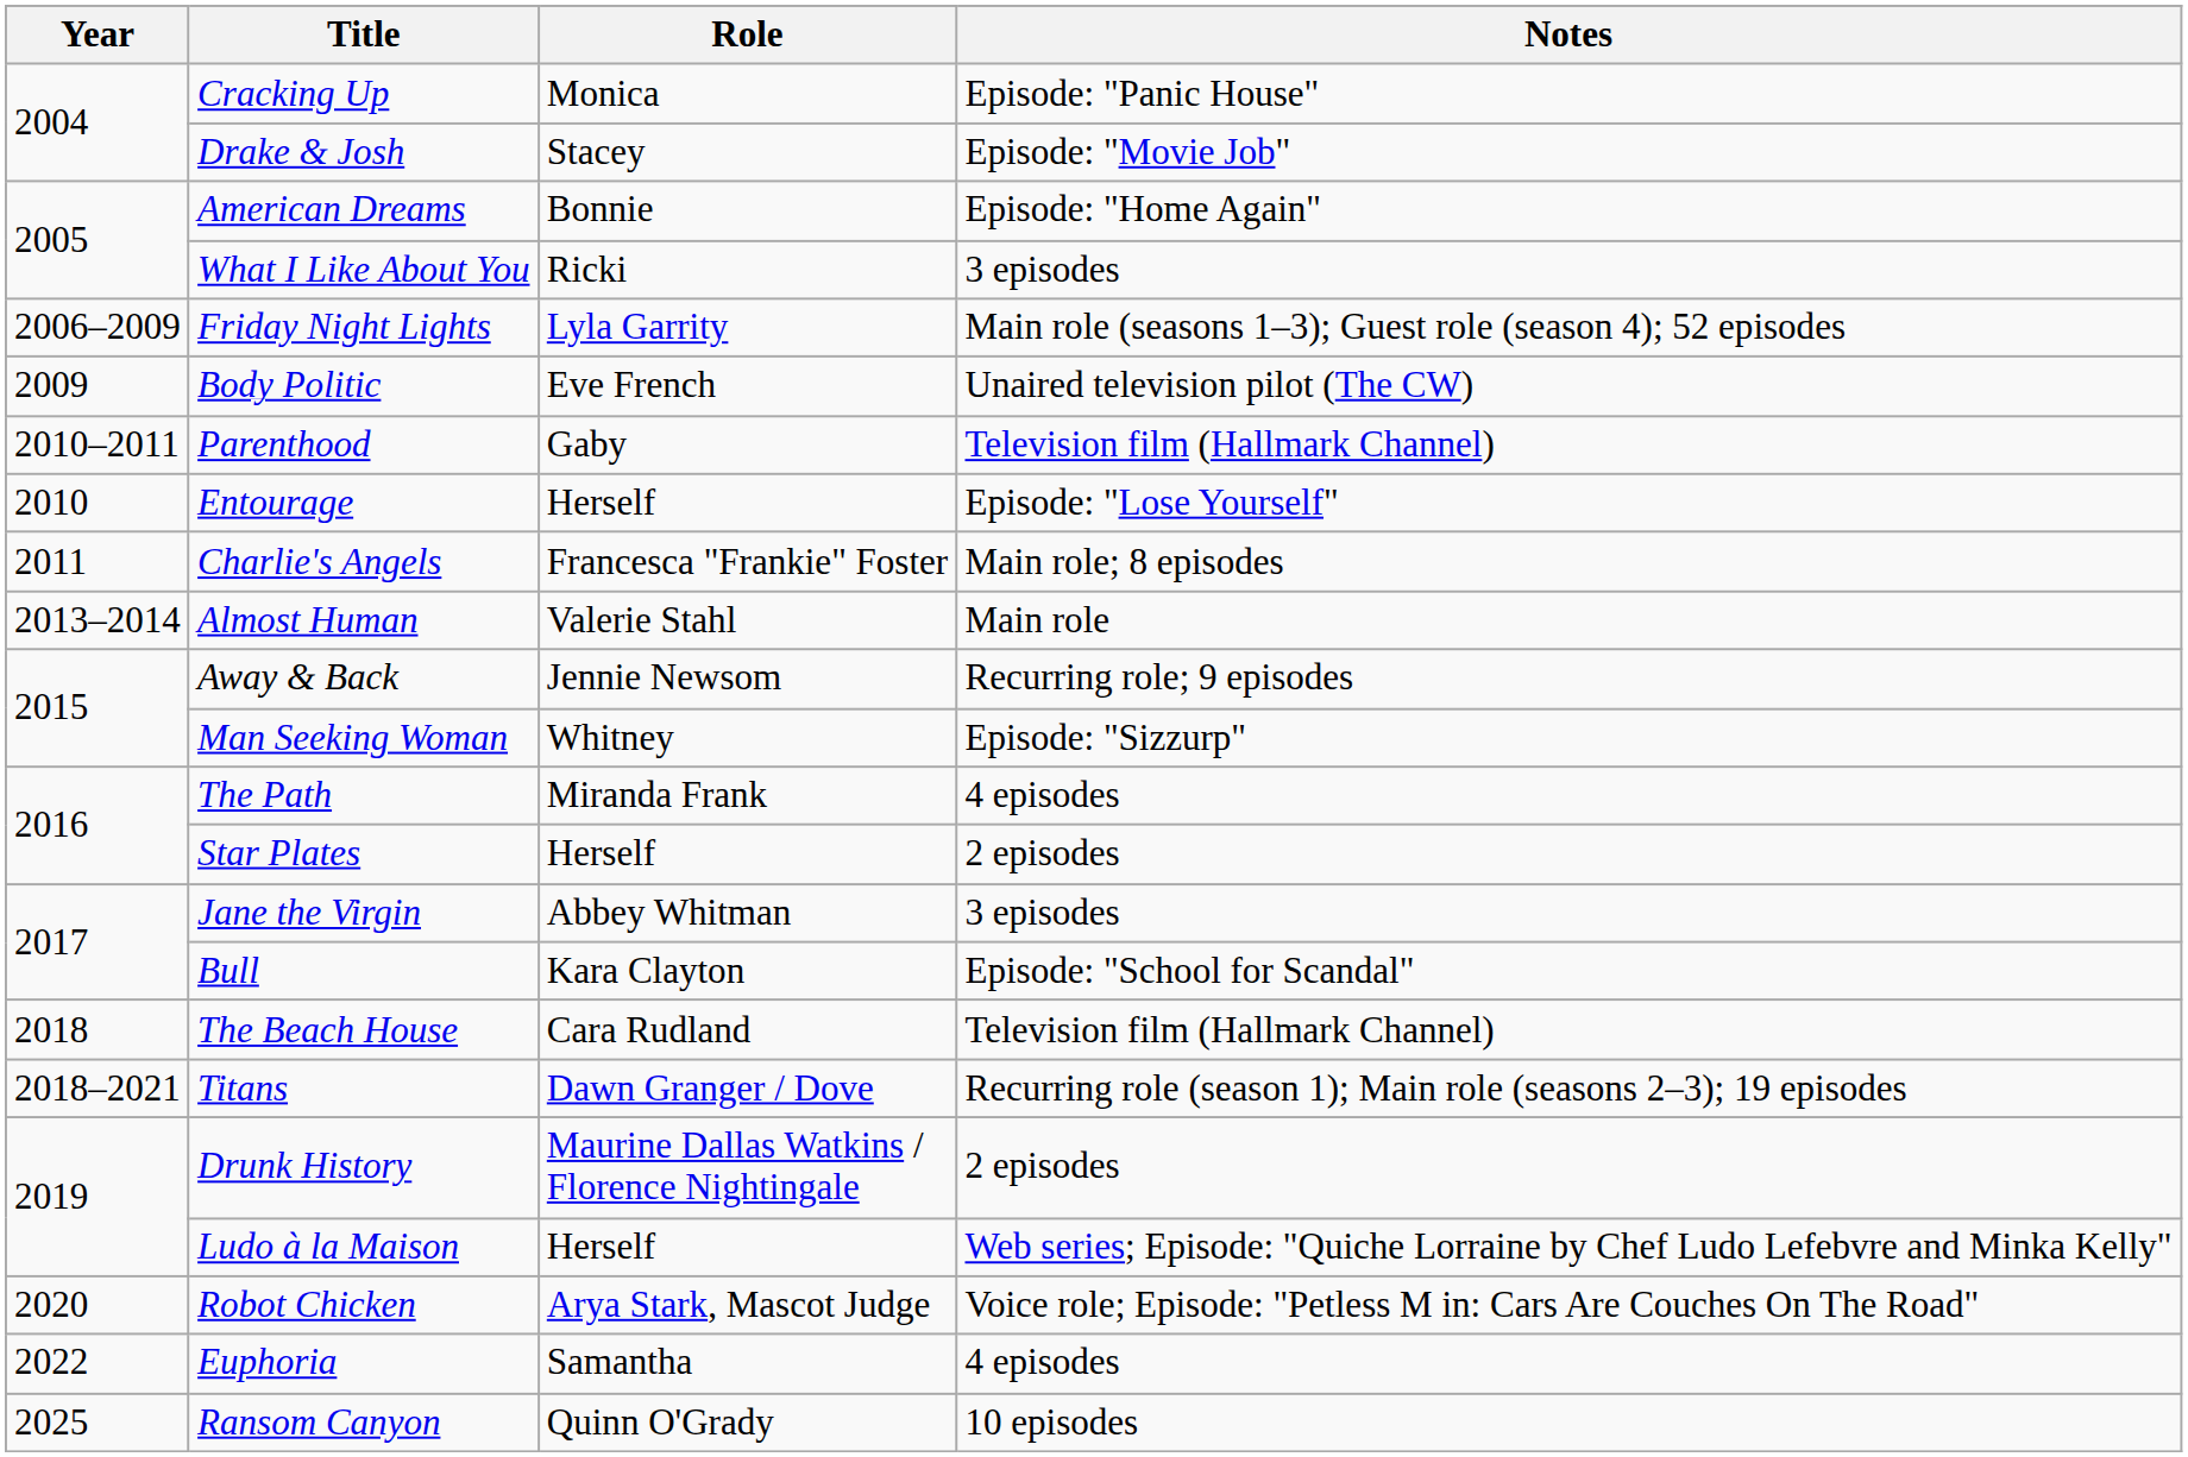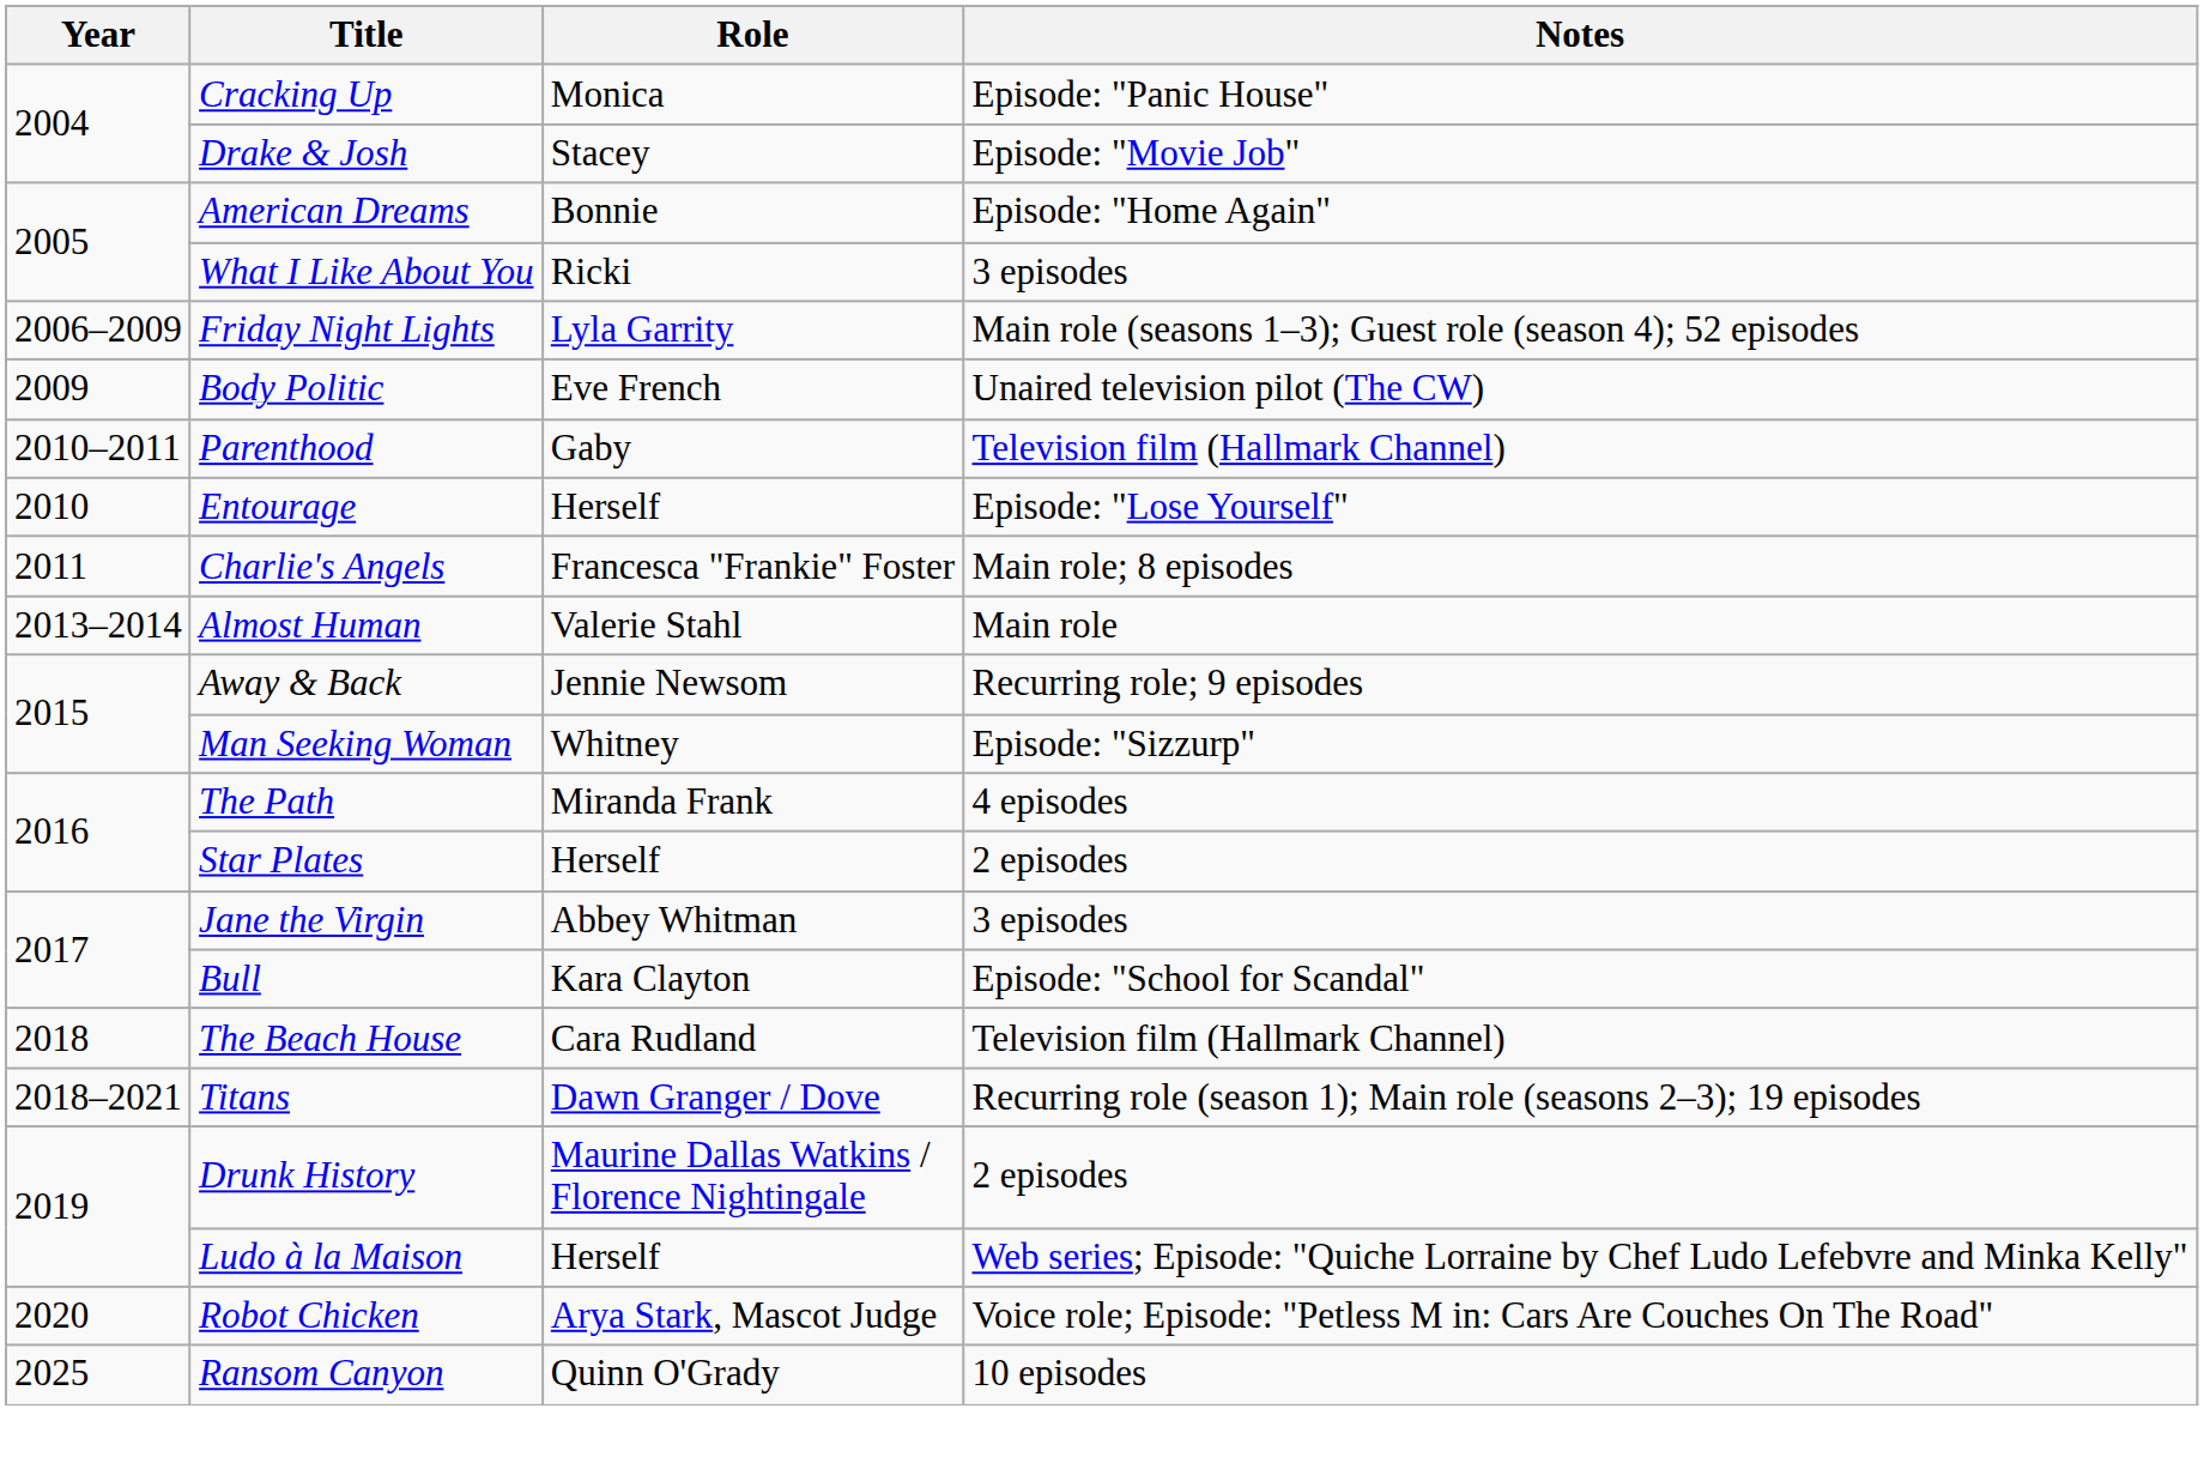 <table class="wikitable sortable">
 <tr>
 <th>Year</th>
 <th>Title</th>
 <th>Role</th>
 <th class="unsortable">Notes</th>
 </tr>
 <tr>
 <td rowspan="2">2004</td>
 <td><em><a href='#'>Cracking Up</a></em></td>
 <td>Monica</td>
 <td>Episode: "Panic House"</td>
 </tr>
 <tr>
 <td><em><a href='#'>Drake & Josh</a></em></td>
 <td>Stacey</td>
 <td>Episode: "<a href='#'>Movie Job</a>"</td>
 </tr>
 <tr>
 <td rowspan="2">2005</td>
 <td><em><a href='#'>American Dreams</a></em></td>
 <td>Bonnie</td>
 <td>Episode: "Home Again"</td>
 </tr>
 <tr>
 <td><em><a href='#'>What I Like About You</a></em></td>
 <td>Ricki</td>
 <td>3 episodes</td>
 </tr>
 <tr>
 <td>2006–2009</td>
 <td><em><a href='#'>Friday Night Lights</a></em></td>
 <td><a href='#'>Lyla Garrity</a></td>
 <td>Main role (seasons 1–3); Guest role (season 4); 52 episodes</td>
 </tr>
 <tr>
 <td>2009</td>
 <td><em><a href='#'>Body Politic</a></em></td>
 <td>Eve French</td>
 <td>Unaired television pilot (<a href='#'>The CW</a>)</td>
 </tr>
 <tr>
 <td>2010–2011</td>
 <td><em><a href='#'>Parenthood</a></em></td>
 <td>Gaby</td>
 <td><a href='#'>Television film</a> (<a href='#'>Hallmark Channel</a>)</td>
 </tr>
 <tr>
 <td>2010</td>
 <td><em><a href='#'>Entourage</a></em></td>
 <td>Herself</td>
 <td>Episode: "<a href='#'>Lose Yourself</a>"</td>
 </tr>
 <tr>
 <td>2011</td>
 <td><em><a href='#'>Charlie's Angels</a></em></td>
 <td>Francesca "Frankie" Foster</td>
 <td>Main role; 8 episodes</td>
 </tr>
 <tr>
 <td>2013–2014</td>
 <td><em><a href='#'>Almost Human</a></em></td>
 <td>Valerie Stahl</td>
 <td>Main role</td>
 </tr>
 <tr>
 <td rowspan="2">2015</td>
 <td><em>Away & Back</em></td>
 <td>Jennie Newsom</td>
 <td>Recurring role; 9 episodes</td>
 </tr>
 <tr>
 <td><em><a href='#'>Man Seeking Woman</a></em></td>
 <td>Whitney</td>
 <td>Episode: "Sizzurp"</td>
 </tr>
 <tr>
 <td rowspan="2">2016</td>
 <td><em><a href='#'>The Path</a></em></td>
 <td>Miranda Frank</td>
 <td>4 episodes</td>
 </tr>
 <tr>
 <td><em><a href='#'>Star Plates</a></em></td>
 <td>Herself</td>
 <td>2 episodes</td>
 </tr>
 <tr>
 <td rowspan="2">2017</td>
 <td><em><a href='#'>Jane the Virgin</a></em></td>
 <td>Abbey Whitman</td>
 <td>3 episodes</td>
 </tr>
 <tr>
 <td><em><a href='#'>Bull</a></em></td>
 <td>Kara Clayton</td>
 <td>Episode: "School for Scandal"</td>
 </tr>
 <tr>
 <td>2018</td>
 <td><em><a href='#'>The Beach House</a></em></td>
 <td>Cara Rudland</td>
 <td>Television film (Hallmark Channel)</td>
 </tr>
 <tr>
 <td>2018–2021</td>
 <td><em><a href='#'>Titans</a></em></td>
 <td><a href='#'>Dawn Granger / Dove</a></td>
 <td>Recurring role (season 1); Main role (seasons 2–3); 19 episodes</td>
 </tr>
 <tr>
 <td rowspan="2">2019</td>
 <td><em><a href='#'>Drunk History</a></em></td>
 <td><a href='#'>Maurine Dallas Watkins</a> /<br><a href='#'>Florence Nightingale</a></td>
 <td>2 episodes</td>
 </tr>
 <tr>
 <td><em><a href='#'>Ludo à la Maison</a></em></td>
 <td>Herself</td>
 <td><a href='#'>Web series</a>; Episode: "Quiche Lorraine by Chef Ludo Lefebvre and Minka Kelly"</td>
 </tr>
 <tr>
 <td>2020</td>
 <td><em><a href='#'>Robot Chicken</a></em></td>
 <td><a href='#'>Arya Stark</a>, Mascot Judge</td>
 <td>Voice role; Episode: "Petless M in: Cars Are Couches On The Road"</td>
 </tr>
 <tr>
-<td>2022</td>
-<td><em><a href='#'>Euphoria</a></em></td>
-<td>Samantha</td>
-<td>4 episodes</td>
-</tr>
-<tr>
 <td>2025</td>
 <td><em><a href='#'>Ransom Canyon</a></em></td>
 <td>Quinn O'Grady</td>
 <td>10 episodes</td>
 </tr>
 </table>
